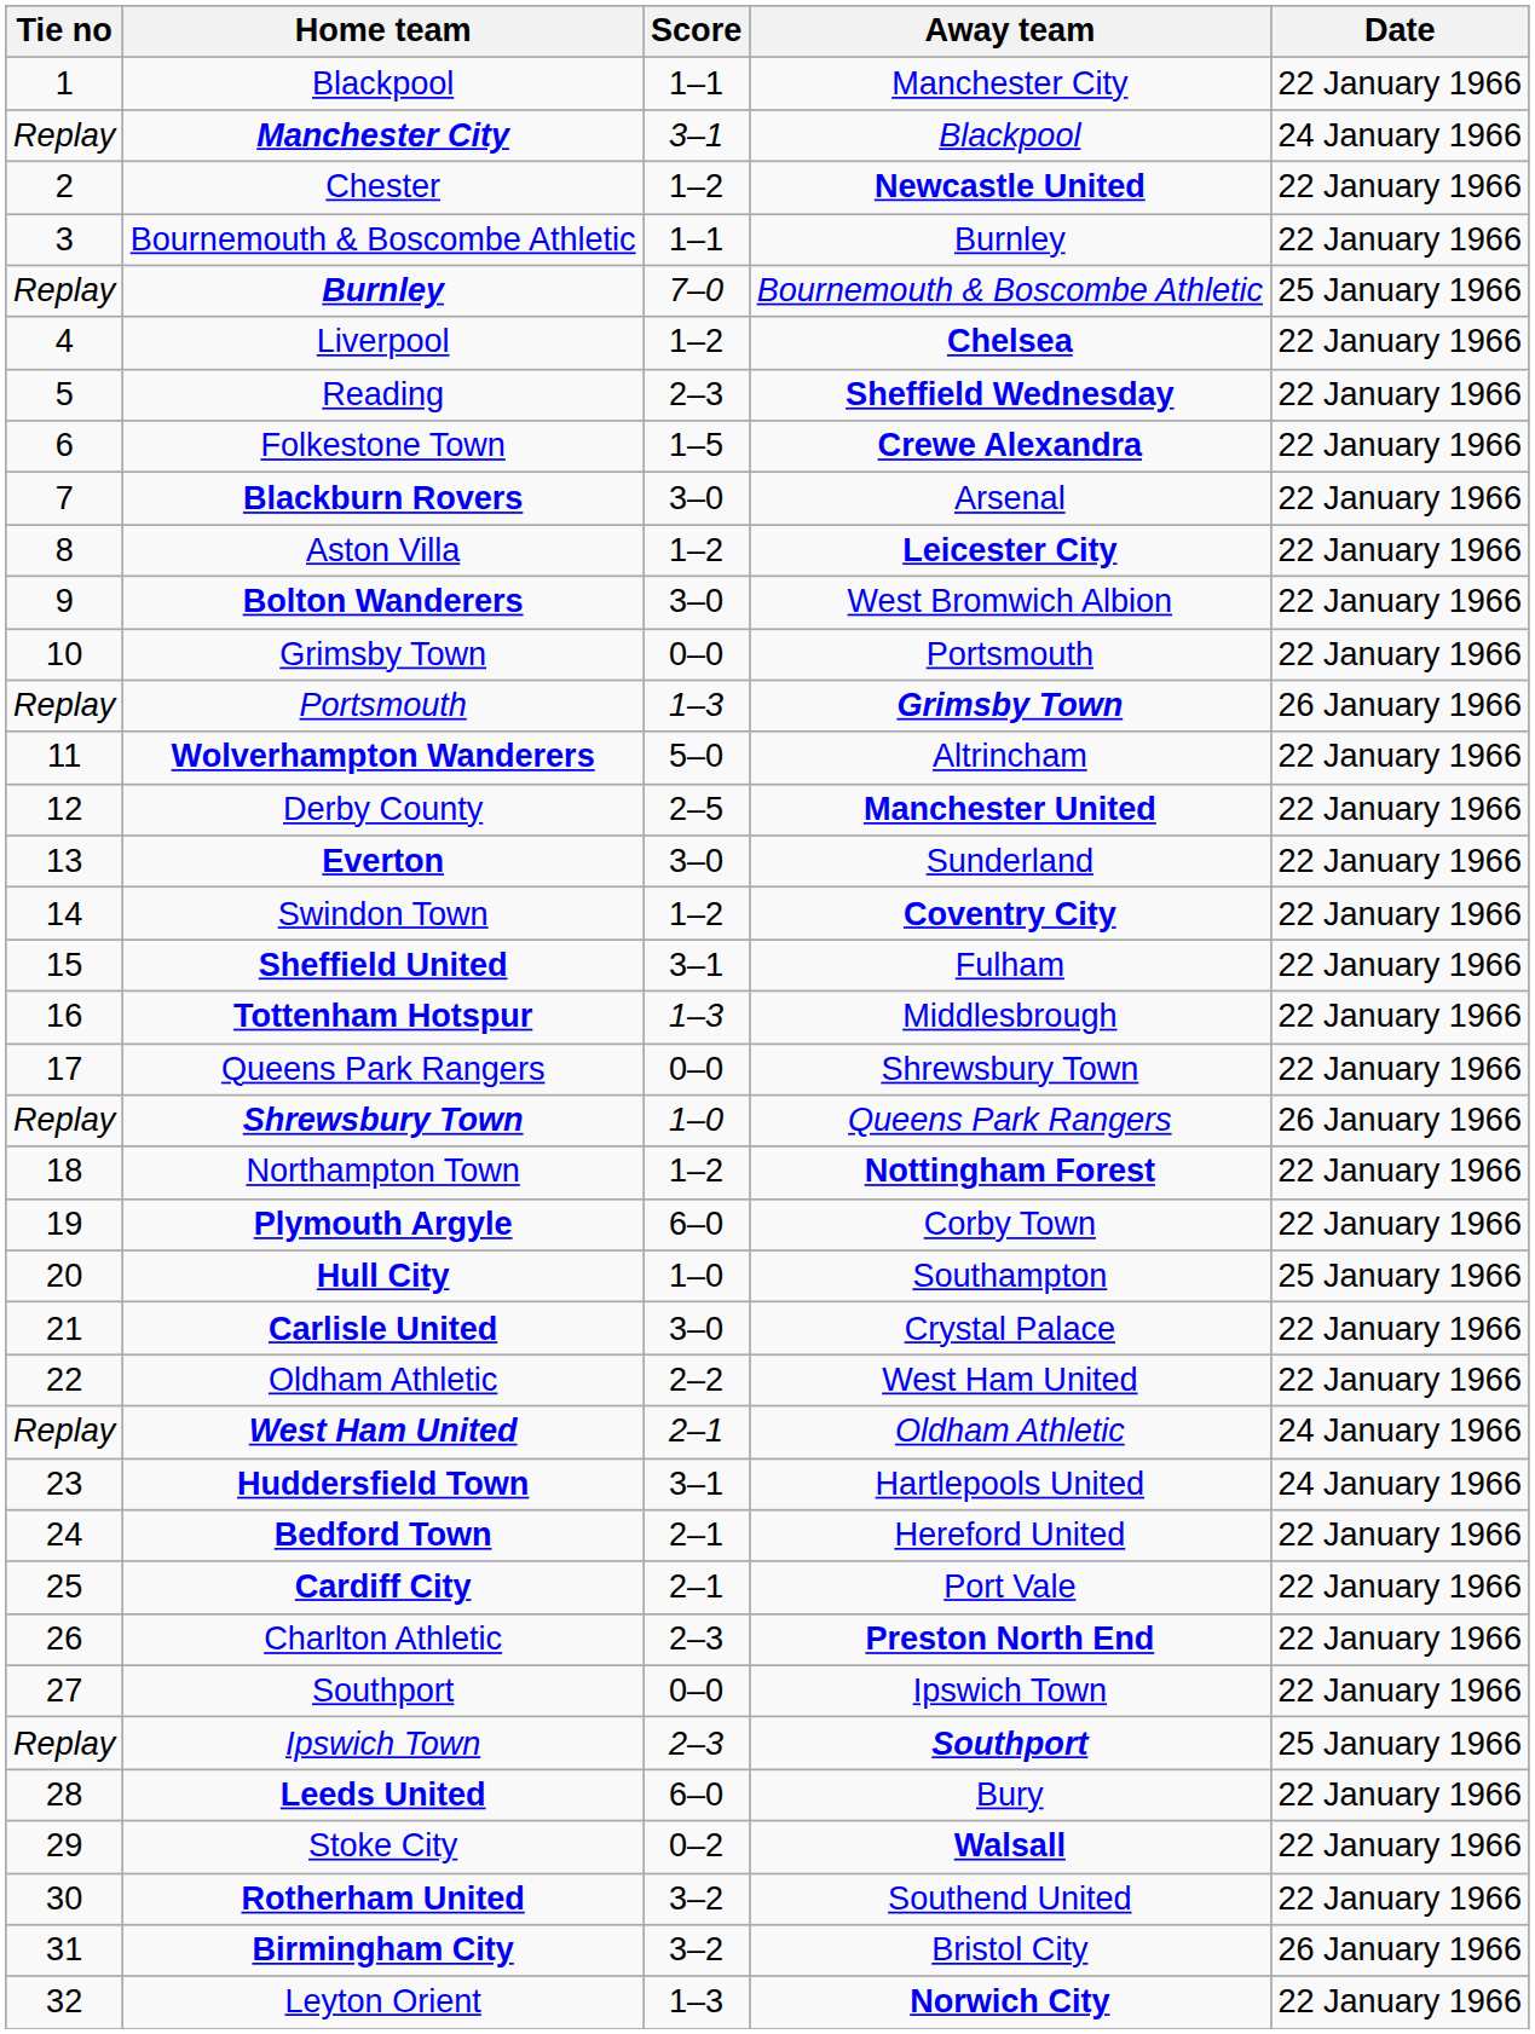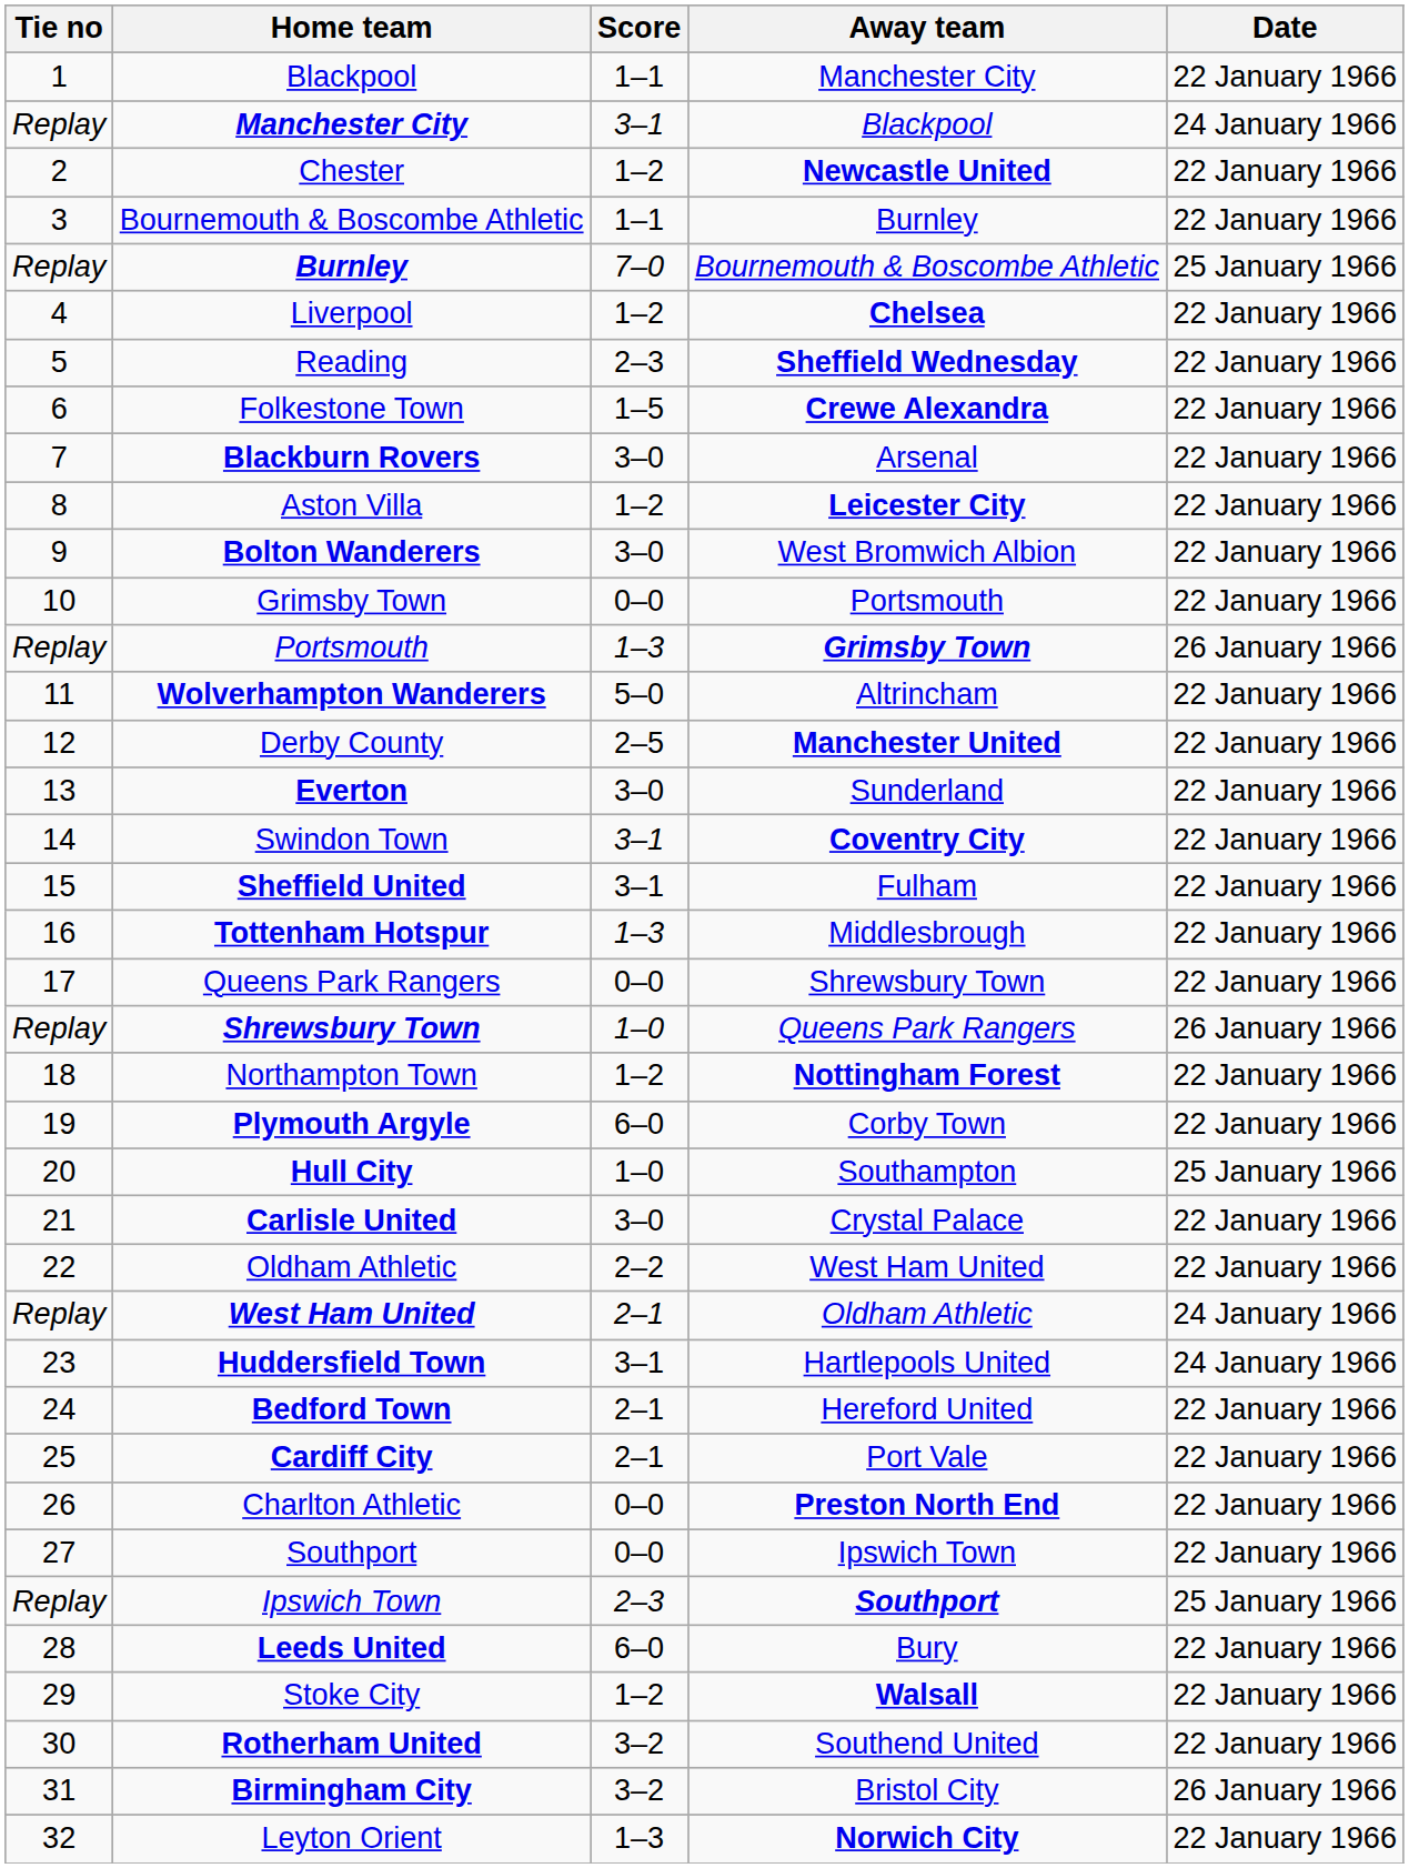 <table class="wikitable" style="text-align: center">
 <tr>
 <th>Tie no</th>
 <th>Home team</th>
 <th>Score</th>
 <th>Away team</th>
 <th>Date</th>
 </tr>
 <tr>
 <td>1</td>
 <td><a href='#'>Blackpool</a></td>
 <td>1–1</td>
 <td><a href='#'>Manchester City</a></td>
 <td>22 January 1966</td>
 </tr>
 <tr>
 <td><em>Replay</em></td>
 <td><strong><em><a href='#'>Manchester City</a></em></strong></td>
 <td><em>3–1</em></td>
 <td><em><a href='#'>Blackpool</a></em></td>
 <td>24 January 1966</td>
 </tr>
 <tr>
 <td>2</td>
 <td><a href='#'>Chester</a></td>
 <td>1–2</td>
 <td><strong><a href='#'>Newcastle United</a></strong></td>
 <td>22 January 1966</td>
 </tr>
 <tr>
 <td>3</td>
 <td><a href='#'>Bournemouth & Boscombe Athletic</a></td>
 <td>1–1</td>
 <td><a href='#'>Burnley</a></td>
 <td>22 January 1966</td>
 </tr>
 <tr>
 <td><em>Replay</em></td>
 <td><strong><em><a href='#'>Burnley</a></em></strong></td>
 <td><em>7–0</em></td>
 <td><em><a href='#'>Bournemouth & Boscombe Athletic</a></em></td>
 <td>25 January 1966</td>
 </tr>
 <tr>
 <td>4</td>
 <td><a href='#'>Liverpool</a></td>
 <td>1–2</td>
 <td><strong><a href='#'>Chelsea</a></strong></td>
 <td>22 January 1966</td>
 </tr>
 <tr>
 <td>5</td>
 <td><a href='#'>Reading</a></td>
 <td>2–3</td>
 <td><strong><a href='#'>Sheffield Wednesday</a></strong></td>
 <td>22 January 1966</td>
 </tr>
 <tr>
 <td>6</td>
 <td><a href='#'>Folkestone Town</a></td>
 <td>1–5</td>
 <td><strong><a href='#'>Crewe Alexandra</a></strong></td>
 <td>22 January 1966</td>
 </tr>
 <tr>
 <td>7</td>
 <td><strong><a href='#'>Blackburn Rovers</a></strong></td>
 <td>3–0</td>
 <td><a href='#'>Arsenal</a></td>
 <td>22 January 1966</td>
 </tr>
 <tr>
 <td>8</td>
 <td><a href='#'>Aston Villa</a></td>
 <td>1–2</td>
 <td><strong><a href='#'>Leicester City</a></strong></td>
 <td>22 January 1966</td>
 </tr>
 <tr>
 <td>9</td>
 <td><strong><a href='#'>Bolton Wanderers</a></strong></td>
 <td>3–0</td>
 <td><a href='#'>West Bromwich Albion</a></td>
 <td>22 January 1966</td>
 </tr>
 <tr>
 <td>10</td>
 <td><a href='#'>Grimsby Town</a></td>
 <td>0–0</td>
 <td><a href='#'>Portsmouth</a></td>
 <td>22 January 1966</td>
 </tr>
 <tr>
 <td><em>Replay</em></td>
 <td><em><a href='#'>Portsmouth</a></em></td>
 <td><em>1–3</em></td>
 <td><strong><em><a href='#'>Grimsby Town</a></em></strong></td>
 <td>26 January 1966</td>
 </tr>
 <tr>
 <td>11</td>
 <td><strong><a href='#'>Wolverhampton Wanderers</a></strong></td>
 <td>5–0</td>
 <td><a href='#'>Altrincham</a></td>
 <td>22 January 1966</td>
 </tr>
 <tr>
 <td>12</td>
 <td><a href='#'>Derby County</a></td>
 <td>2–5</td>
 <td><strong><a href='#'>Manchester United</a></strong></td>
 <td>22 January 1966</td>
 </tr>
 <tr>
 <td>13</td>
 <td><strong><a href='#'>Everton</a></strong></td>
 <td>3–0</td>
 <td><a href='#'>Sunderland</a></td>
 <td>22 January 1966</td>
 </tr>
 <tr>
 <td>14</td>
 <td><a href='#'>Swindon Town</a></td>
-<td>1–2</td>
+<td><em>3–1</em></td>
 <td><strong><a href='#'>Coventry City</a></strong></td>
 <td>22 January 1966</td>
 </tr>
 <tr>
 <td>15</td>
 <td><strong><a href='#'>Sheffield United</a></strong></td>
 <td>3–1</td>
 <td><a href='#'>Fulham</a></td>
 <td>22 January 1966</td>
 </tr>
 <tr>
 <td>16</td>
 <td><strong><a href='#'>Tottenham Hotspur</a></strong></td>
 <td><em>1–3</em></td>
 <td><a href='#'>Middlesbrough</a></td>
 <td>22 January 1966</td>
 </tr>
 <tr>
 <td>17</td>
 <td><a href='#'>Queens Park Rangers</a></td>
 <td>0–0</td>
 <td><a href='#'>Shrewsbury Town</a></td>
 <td>22 January 1966</td>
 </tr>
 <tr>
 <td><em>Replay</em></td>
 <td><strong><em><a href='#'>Shrewsbury Town</a></em></strong></td>
 <td><em>1–0</em></td>
 <td><em><a href='#'>Queens Park Rangers</a></em></td>
 <td>26 January 1966</td>
 </tr>
 <tr>
 <td>18</td>
 <td><a href='#'>Northampton Town</a></td>
 <td>1–2</td>
 <td><strong><a href='#'>Nottingham Forest</a></strong></td>
 <td>22 January 1966</td>
 </tr>
 <tr>
 <td>19</td>
 <td><strong><a href='#'>Plymouth Argyle</a></strong></td>
 <td>6–0</td>
 <td><a href='#'>Corby Town</a></td>
 <td>22 January 1966</td>
 </tr>
 <tr>
 <td>20</td>
 <td><strong><a href='#'>Hull City</a></strong></td>
 <td>1–0</td>
 <td><a href='#'>Southampton</a></td>
 <td>25 January 1966</td>
 </tr>
 <tr>
 <td>21</td>
 <td><strong><a href='#'>Carlisle United</a></strong></td>
 <td>3–0</td>
 <td><a href='#'>Crystal Palace</a></td>
 <td>22 January 1966</td>
 </tr>
 <tr>
 <td>22</td>
 <td><a href='#'>Oldham Athletic</a></td>
 <td>2–2</td>
 <td><a href='#'>West Ham United</a></td>
 <td>22 January 1966</td>
 </tr>
 <tr>
 <td><em>Replay</em></td>
 <td><strong><em><a href='#'>West Ham United</a></em></strong></td>
 <td><em>2–1</em></td>
 <td><em><a href='#'>Oldham Athletic</a></em></td>
 <td>24 January 1966</td>
 </tr>
 <tr>
 <td>23</td>
 <td><strong><a href='#'>Huddersfield Town</a></strong></td>
 <td>3–1</td>
 <td><a href='#'>Hartlepools United</a></td>
 <td>24 January 1966</td>
 </tr>
 <tr>
 <td>24</td>
 <td><strong><a href='#'>Bedford Town</a></strong></td>
 <td>2–1</td>
 <td><a href='#'>Hereford United</a></td>
 <td>22 January 1966</td>
 </tr>
 <tr>
 <td>25</td>
 <td><strong><a href='#'>Cardiff City</a></strong></td>
 <td>2–1</td>
 <td><a href='#'>Port Vale</a></td>
 <td>22 January 1966</td>
 </tr>
 <tr>
 <td>26</td>
 <td><a href='#'>Charlton Athletic</a></td>
-<td>2–3</td>
+<td>0–0</td>
 <td><strong><a href='#'>Preston North End</a></strong></td>
 <td>22 January 1966</td>
 </tr>
 <tr>
 <td>27</td>
 <td><a href='#'>Southport</a></td>
 <td>0–0</td>
 <td><a href='#'>Ipswich Town</a></td>
 <td>22 January 1966</td>
 </tr>
 <tr>
 <td><em>Replay</em></td>
 <td><em><a href='#'>Ipswich Town</a></em></td>
 <td><em>2–3</em></td>
 <td><strong><em><a href='#'>Southport</a></em></strong></td>
 <td>25 January 1966</td>
 </tr>
 <tr>
 <td>28</td>
 <td><strong><a href='#'>Leeds United</a></strong></td>
 <td>6–0</td>
 <td><a href='#'>Bury</a></td>
 <td>22 January 1966</td>
 </tr>
 <tr>
 <td>29</td>
 <td><a href='#'>Stoke City</a></td>
-<td>0–2</td>
+<td>1–2</td>
 <td><strong><a href='#'>Walsall</a></strong></td>
 <td>22 January 1966</td>
 </tr>
 <tr>
 <td>30</td>
 <td><strong><a href='#'>Rotherham United</a></strong></td>
 <td>3–2</td>
 <td><a href='#'>Southend United</a></td>
 <td>22 January 1966</td>
 </tr>
 <tr>
 <td>31</td>
 <td><strong><a href='#'>Birmingham City</a></strong></td>
 <td>3–2</td>
 <td><a href='#'>Bristol City</a></td>
 <td>26 January 1966</td>
 </tr>
 <tr>
 <td>32</td>
 <td><a href='#'>Leyton Orient</a></td>
 <td>1–3</td>
 <td><strong><a href='#'>Norwich City</a></strong></td>
 <td>22 January 1966</td>
 </tr>
 </table>
